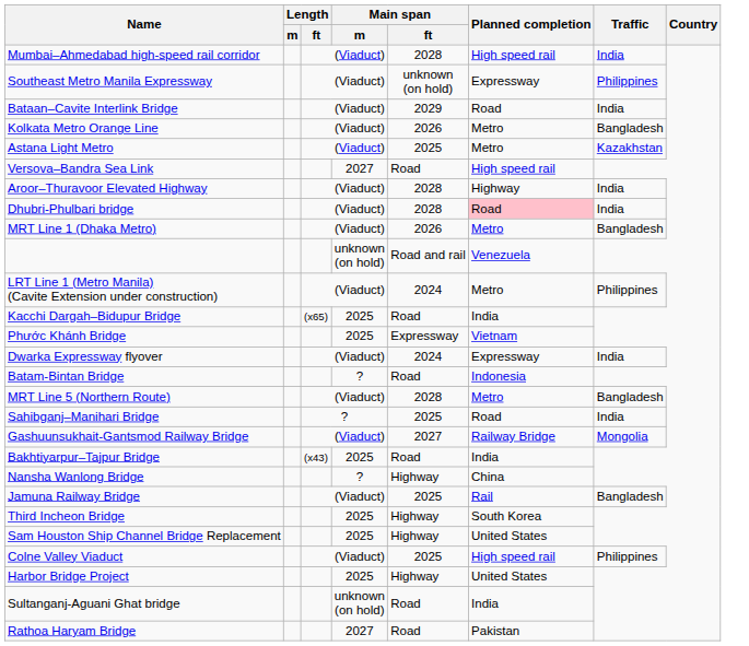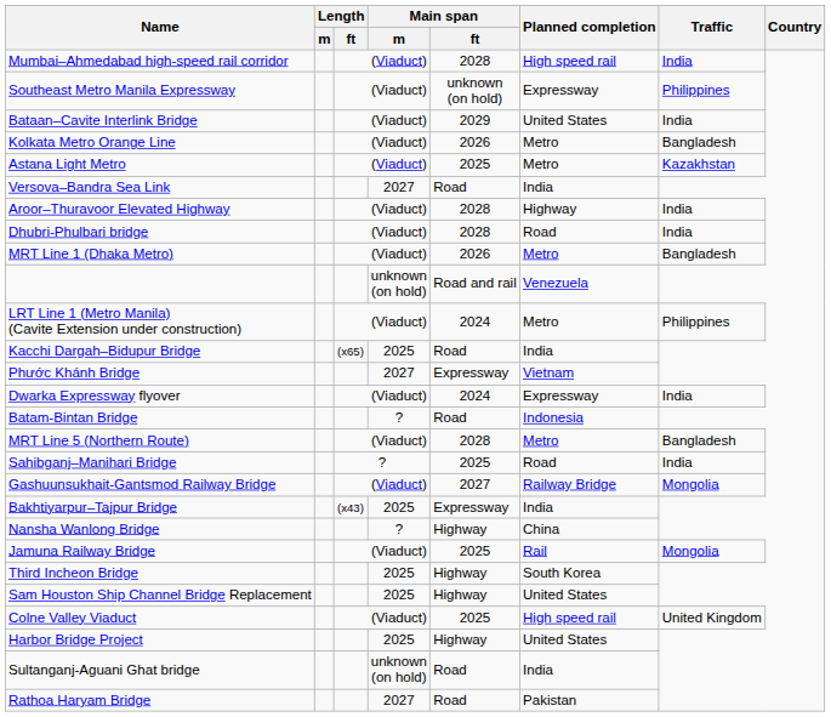 <table class="wikitable sortable">
 <tr style="background:#efefef;">
 <th rowspan=2>Name</th>
 <th colspan=2>Length</th>
 <th colspan=2>Main span</th>
 <th rowspan=2>Planned completion</th>
 <th rowspan=2>Traffic</th>
 <th rowspan=2>Country</th>
 </tr>
 <tr>
 <th>m</th>
 <th>ft</th>
 <th>m</th>
 <th>ft</th>
 </tr>
 <tr>
 <td><a href='#'>Mumbai–Ahmedabad high-speed rail corridor</a></td>
 <td></td>
 <td style="text-align:right;" colspan=2>(<a href='#'>Viaduct</a>)</td>
 <td style="text-align:center;">2028</td>
 <td><a href='#'>High speed rail</a></td>
 <td> <a href='#'>India</a></td>
 </tr>
 <tr>
 <td><a href='#'>Southeast Metro Manila Expressway</a></td>
 <td></td>
 <td style="text-align:right;" colspan=2>(Viaduct)</td>
 <td style="text-align:center;">unknown<br>(on hold)</td>
 <td>Expressway</td>
 <td> <a href='#'>Philippines</a></td>
 </tr>
 <tr>
 <td><a href='#'>Bataan–Cavite Interlink Bridge</a></td>
 <td></td>
 <td colspan=2 style="text-align:right;">(Viaduct)</td>
 <td style="text-align:center;">2029</td>
-<td>Road</td>
+<td> United States</td>
 <td> India</td>
 </tr>
 <tr>
 <td><a href='#'>Kolkata Metro Orange Line</a></td>
 <td><br></td>
 <td colspan=2 style="text-align:right;">(Viaduct)</td>
 <td style="text-align:center;">2026</td>
 <td>Metro</td>
 <td>Bangladesh</td>
 </tr>
 <tr>
 <td><a href='#'>Astana Light Metro</a></td>
 <td></td>
 <td style="text-align:right;" colspan=2>(<a href='#'>Viaduct</a>)</td>
 <td style="text-align:center;">2025</td>
 <td>Metro</td>
 <td> <a href='#'>Kazakhstan</a></td>
 </tr>
 <tr>
 <td><a href='#'>Versova–Bandra Sea Link</a></td>
 <td></td>
 <td></td>
 <td style="text-align:center;">2027</td>
 <td>Road</td>
-<td><a href='#'>High speed rail</a></td>
+<td> India</td>
 </tr>
 <tr>
 <td><a href='#'>Aroor–Thuravoor Elevated Highway</a></td>
 <td></td>
 <td colspan=2 style="text-align:right;">(Viaduct)</td>
 <td style="text-align:center;">2028</td>
 <td>Highway</td>
 <td> India</td>
 </tr>
 <tr>
 <td><a href='#'>Dhubri-Phulbari bridge</a></td>
 <td></td>
 <td colspan=2 style="text-align:right;">(Viaduct)</td>
 <td style="text-align:center;">2028</td>
-<td style="background: pink;">Road</td>
+<td>Road</td>
 <td> India</td>
 </tr>
 <tr>
 <td><a href='#'>MRT Line 1 (Dhaka Metro)</a></td>
 <td></td>
 <td style="text-align: right;" colspan=2>(Viaduct)</td>
 <td style="text-align:center;">2026</td>
 <td><a href='#'>Metro</a></td>
 <td>Bangladesh</td>
 </tr>
 <tr>
 <td></td>
 <td></td>
 <td></td>
 <td style="text-align:center;">unknown<br>(on hold)</td>
 <td>Road and rail</td>
 <td> <a href='#'>Venezuela</a></td>
 </tr>
 <tr>
 <td><a href='#'>LRT Line 1 (Metro Manila)</a><br>(Cavite Extension under construction)</td>
 <td></td>
 <td style="text-align:right;" colspan=2>(Viaduct)</td>
 <td style="text-align:center;">2024</td>
 <td>Metro</td>
 <td> Philippines</td>
 </tr>
 <tr>
 <td><a href='#'>Kacchi Dargah–Bidupur Bridge</a></td>
 <td></td>
 <td><small>(x65)</small></td>
 <td style="text-align:center;">2025</td>
 <td>Road</td>
 <td> India</td>
 </tr>
 <tr>
 <td><a href='#'>Phước Khánh Bridge</a></td>
 <td></td>
 <td></td>
-<td style="text-align:center;">2025</td>
+<td style="text-align:center;">2027</td>
 <td>Expressway</td>
 <td> <a href='#'>Vietnam</a></td>
 </tr>
 <tr>
 <td><a href='#'>Dwarka Expressway</a> flyover</td>
 <td></td>
 <td style="text-align:right;" colspan=2>(Viaduct)</td>
 <td style="text-align:center;">2024</td>
 <td>Expressway</td>
 <td> India</td>
 </tr>
 <tr>
 <td><a href='#'>Batam-Bintan Bridge</a></td>
 <td></td>
 <td></td>
 <td style="text-align:center;">?</td>
 <td>Road</td>
 <td> <a href='#'>Indonesia</a></td>
 </tr>
 <tr>
 <td><a href='#'>MRT Line 5 (Northern Route)</a></td>
 <td></td>
 <td style="text-align: right;" colspan=2>(Viaduct)</td>
 <td style="text-align:center;">2028</td>
 <td><a href='#'>Metro</a></td>
 <td>Bangladesh</td>
 </tr>
 <tr>
 <td><a href='#'>Sahibganj–Manihari Bridge</a></td>
 <td></td>
 <td style="text-align:center;" colspan=2>?</td>
 <td style="text-align:center;">2025</td>
 <td>Road</td>
 <td> India</td>
 </tr>
 <tr>
 <td><a href='#'>Gashuunsukhait-Gantsmod Railway Bridge</a></td>
 <td></td>
 <td style="text-align:right;" colspan=2>(<a href='#'>Viaduct</a>)</td>
 <td style="text-align:center;">2027</td>
 <td><a href='#'>Railway Bridge</a></td>
 <td> <a href='#'>Mongolia</a></td>
 </tr>
 <tr>
 <td><a href='#'>Bakhtiyarpur–Tajpur Bridge</a></td>
 <td></td>
 <td> <small>(x43)</small></td>
 <td style="text-align:center;">2025</td>
-<td>Road</td>
+<td>Expressway</td>
 <td> India</td>
 </tr>
 <tr>
 <td><a href='#'>Nansha Wanlong Bridge</a></td>
 <td></td>
 <td></td>
 <td style="text-align:center;">?</td>
 <td>Highway</td>
 <td> China</td>
 </tr>
 <tr>
 <td><a href='#'>Jamuna Railway Bridge</a></td>
 <td></td>
 <td style="text-align:right;" colspan=2>(Viaduct)</td>
 <td style="text-align:center;">2025</td>
 <td><a href='#'>Rail</a></td>
-<td> Bangladesh</td>
+<td> <a href='#'>Mongolia</a></td>
 </tr>
 <tr>
 <td><a href='#'>Third Incheon Bridge</a></td>
 <td></td>
 <td></td>
 <td style="text-align:center;">2025</td>
 <td>Highway</td>
 <td> South Korea</td>
 </tr>
 <tr>
 <td><a href='#'>Sam Houston Ship Channel Bridge</a> Replacement</td>
 <td></td>
 <td></td>
 <td style="text-align:center;">2025</td>
 <td>Highway</td>
 <td> United States</td>
 </tr>
 <tr>
 <td><a href='#'>Colne Valley Viaduct</a></td>
 <td></td>
 <td style="text-align:right;" colspan=2>(Viaduct)</td>
 <td style="text-align:center;">2025</td>
 <td><a href='#'>High speed rail</a></td>
-<td> Philippines</td>
+<td> United Kingdom</td>
 </tr>
 <tr>
 <td><a href='#'>Harbor Bridge Project</a></td>
 <td></td>
 <td></td>
 <td style="text-align:center;">2025</td>
 <td>Highway</td>
 <td> United States</td>
 </tr>
 <tr>
 <td>Sultanganj-Aguani Ghat bridge</td>
 <td></td>
 <td></td>
 <td style="text-align:center;">unknown<br>(on hold)</td>
 <td>Road</td>
 <td> India</td>
 </tr>
 <tr>
 <td><a href='#'>Rathoa Haryam Bridge</a></td>
 <td></td>
 <td></td>
 <td style="text-align:center;">2027</td>
 <td>Road</td>
 <td> Pakistan</td>
 </tr>
 </table>
